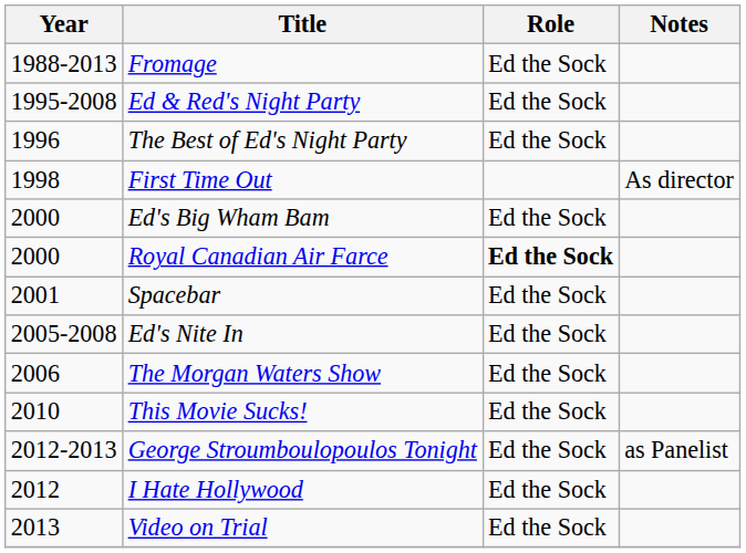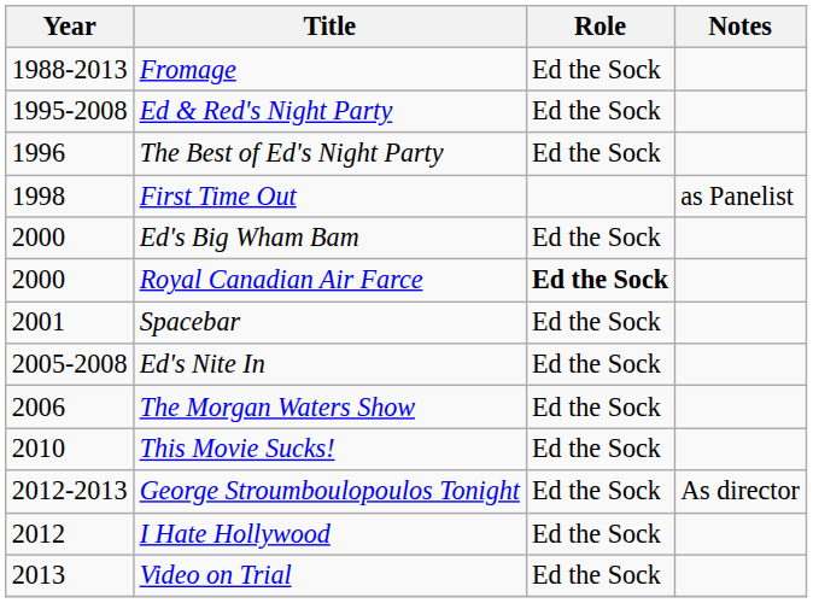 <table class="wikitable sortable">
 <tr>
 <th>Year</th>
 <th>Title</th>
 <th>Role</th>
 <th class="unsortable">Notes</th>
 </tr>
 <tr>
 <td>1988-2013</td>
 <td><em><a href='#'>Fromage</a></em></td>
 <td>Ed the Sock</td>
 <td></td>
 </tr>
 <tr>
 <td>1995-2008</td>
 <td><em><a href='#'>Ed & Red's Night Party</a></em></td>
 <td>Ed the Sock</td>
 <td></td>
 </tr>
 <tr>
 <td>1996</td>
 <td data-sort-value="Best of Ed's Night Party, The"><em>The Best of Ed's Night Party</em></td>
 <td>Ed the Sock</td>
 <td></td>
 </tr>
 <tr>
 <td>1998</td>
 <td><em><a href='#'>First Time Out</a></em></td>
 <td></td>
-<td>As director</td>
+<td>as Panelist</td>
 </tr>
 <tr>
 <td>2000</td>
 <td><em>Ed's Big Wham Bam </em></td>
 <td>Ed the Sock</td>
 <td></td>
 </tr>
 <tr>
 <td>2000</td>
 <td><em><a href='#'>Royal Canadian Air Farce</a></em></td>
 <td><strong>Ed the Sock</strong></td>
 <td></td>
 </tr>
 <tr>
 <td>2001</td>
 <td><em>Spacebar</em></td>
 <td>Ed the Sock</td>
 <td></td>
 </tr>
 <tr>
 <td>2005-2008</td>
 <td><em>Ed's Nite In</em></td>
 <td>Ed the Sock</td>
 <td></td>
 </tr>
 <tr>
 <td>2006</td>
 <td data-sort-value="Morgan Waters Show, The"><em><a href='#'>The Morgan Waters Show</a></em></td>
 <td>Ed the Sock</td>
 <td></td>
 </tr>
 <tr>
 <td>2010</td>
 <td><em><a href='#'>This Movie Sucks!</a></em></td>
 <td>Ed the Sock</td>
 <td></td>
 </tr>
 <tr>
 <td>2012-2013</td>
 <td><em><a href='#'>George Stroumboulopoulos Tonight</a></em></td>
 <td>Ed the Sock</td>
-<td>as Panelist</td>
+<td>As director</td>
 </tr>
 <tr>
 <td>2012</td>
 <td><em><a href='#'>I Hate Hollywood</a></em></td>
 <td>Ed the Sock</td>
 <td></td>
 </tr>
 <tr>
 <td>2013</td>
 <td><em><a href='#'>Video on Trial</a></em></td>
 <td>Ed the Sock</td>
 <td></td>
 </tr>
 <tr>
 </tr>
 </table>
